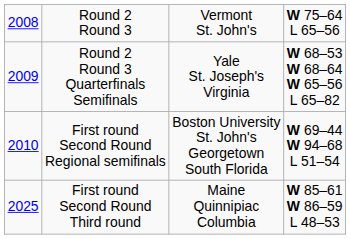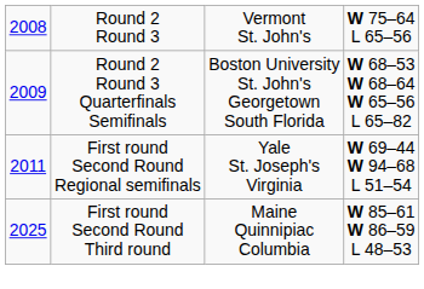 <table class="wikitable" style="text-align:center;">
 <tr>
 <td><a href='#'>2008</a></td>
 <td>Round 2<br>Round 3</td>
 <td>Vermont<br>St. John's</td>
 <td><strong>W</strong> 75–64<br>L 65–56</td>
 </tr>
 <tr>
 <td><a href='#'>2009</a></td>
 <td>Round 2<br>Round 3<br>Quarterfinals<br>Semifinals</td>
-<td>Yale<br>St. Joseph's<br>Virginia</td>
+<td>Boston University<br>St. John's<br>Georgetown<br>South Florida</td>
 <td><strong>W</strong> 68–53<br><strong>W</strong> 68–64<br><strong>W</strong> 65–56<br>L 65–82</td>
 </tr>
 <tr>
-<td><a href='#'>2010</a></td>
+<td><a href='#'>2011</a></td>
 <td>First round<br>Second Round<br>Regional semifinals</td>
-<td>Boston University<br>St. John's<br>Georgetown<br>South Florida</td>
+<td>Yale<br>St. Joseph's<br>Virginia</td>
 <td><strong>W</strong> 69–44<br><strong>W</strong> 94–68<br>L 51–54</td>
 </tr>
 <tr>
 <td><a href='#'>2025</a></td>
 <td>First round<br>Second Round<br>Third round</td>
 <td>Maine<br>Quinnipiac<br>Columbia</td>
 <td><strong>W</strong> 85–61<br><strong>W</strong> 86–59<br>L 48–53</td>
 </tr>
 </table>
